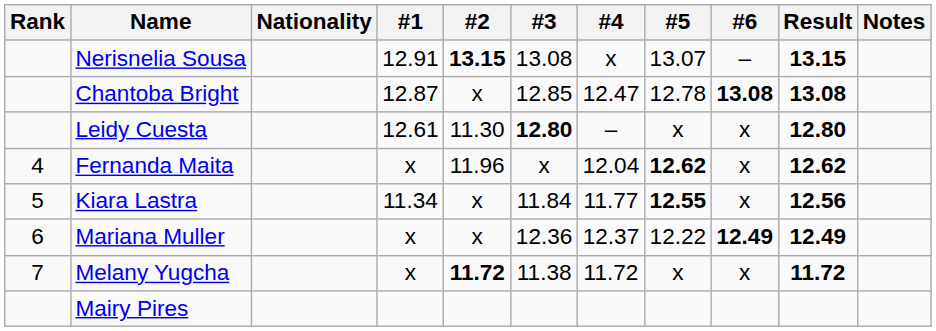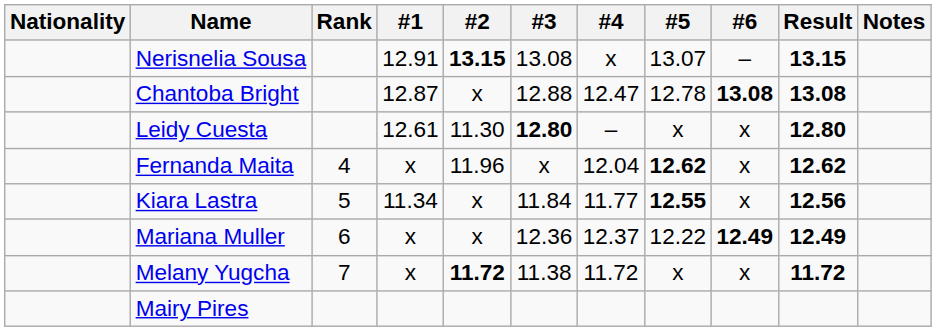 <table class="wikitable sortable" style="text-align:center">
 <tr>
+<th>Nationality</th>
+<th>Name</th>
 <th>Rank</th>
-<th>Name</th>
-<th>Nationality</th>
 <th>#1</th>
 <th>#2</th>
 <th>#3</th>
 <th>#4</th>
 <th>#5</th>
 <th>#6</th>
 <th>Result</th>
 <th>Notes</th>
 </tr>
 <tr>
+<td align=left></td>
+<td align=left><a href='#'>Nerisnelia Sousa</a></td>
 <td></td>
-<td align=left><a href='#'>Nerisnelia Sousa</a></td>
-<td align=left></td>
 <td>12.91</td>
 <td><strong>13.15</strong></td>
 <td>13.08</td>
 <td>x</td>
 <td>13.07</td>
 <td>–</td>
 <td><strong>13.15</strong></td>
 <td></td>
 </tr>
 <tr>
+<td align=left></td>
+<td align=left><a href='#'>Chantoba Bright</a></td>
 <td></td>
-<td align=left><a href='#'>Chantoba Bright</a></td>
-<td align=left></td>
 <td>12.87</td>
 <td>x</td>
-<td>12.85</td>
+<td>12.88</td>
 <td>12.47</td>
 <td>12.78</td>
 <td><strong>13.08</strong></td>
 <td><strong>13.08</strong></td>
 <td></td>
 </tr>
 <tr>
+<td align=left></td>
+<td align=left><a href='#'>Leidy Cuesta</a></td>
 <td></td>
-<td align=left><a href='#'>Leidy Cuesta</a></td>
-<td align=left></td>
 <td>12.61</td>
 <td>11.30</td>
 <td><strong>12.80</strong></td>
 <td>–</td>
 <td>x</td>
 <td>x</td>
 <td><strong>12.80</strong></td>
 <td></td>
 </tr>
 <tr>
+<td align=left></td>
+<td align=left><a href='#'>Fernanda Maita</a></td>
 <td>4</td>
-<td align=left><a href='#'>Fernanda Maita</a></td>
-<td align=left></td>
 <td>x</td>
 <td>11.96</td>
 <td>x</td>
 <td>12.04</td>
 <td><strong>12.62</strong></td>
 <td>x</td>
 <td><strong>12.62</strong></td>
 <td></td>
 </tr>
 <tr>
+<td align=left></td>
+<td align=left><a href='#'>Kiara Lastra</a></td>
 <td>5</td>
-<td align=left><a href='#'>Kiara Lastra</a></td>
-<td align=left></td>
 <td>11.34</td>
 <td>x</td>
 <td>11.84</td>
 <td>11.77</td>
 <td><strong>12.55</strong></td>
 <td>x</td>
 <td><strong>12.56</strong></td>
 <td></td>
 </tr>
 <tr>
+<td align=left></td>
+<td align=left><a href='#'>Mariana Muller</a></td>
 <td>6</td>
-<td align=left><a href='#'>Mariana Muller</a></td>
-<td align=left></td>
 <td>x</td>
 <td>x</td>
 <td>12.36</td>
 <td>12.37</td>
 <td>12.22</td>
 <td><strong>12.49</strong></td>
 <td><strong>12.49</strong></td>
 <td></td>
 </tr>
 <tr>
+<td align=left></td>
+<td align=left><a href='#'>Melany Yugcha</a></td>
 <td>7</td>
-<td align=left><a href='#'>Melany Yugcha</a></td>
-<td align=left></td>
 <td>x</td>
 <td><strong>11.72</strong></td>
 <td>11.38</td>
 <td>11.72</td>
 <td>x</td>
 <td>x</td>
 <td><strong>11.72</strong></td>
 <td></td>
 </tr>
 <tr>
+<td align=left></td>
+<td align=left><a href='#'>Mairy Pires</a></td>
 <td></td>
-<td align=left><a href='#'>Mairy Pires</a></td>
-<td align=left></td>
 <td></td>
 <td></td>
 <td></td>
 <td></td>
 <td></td>
 <td></td>
 <td><strong></strong></td>
 <td></td>
 </tr>
 </table>
